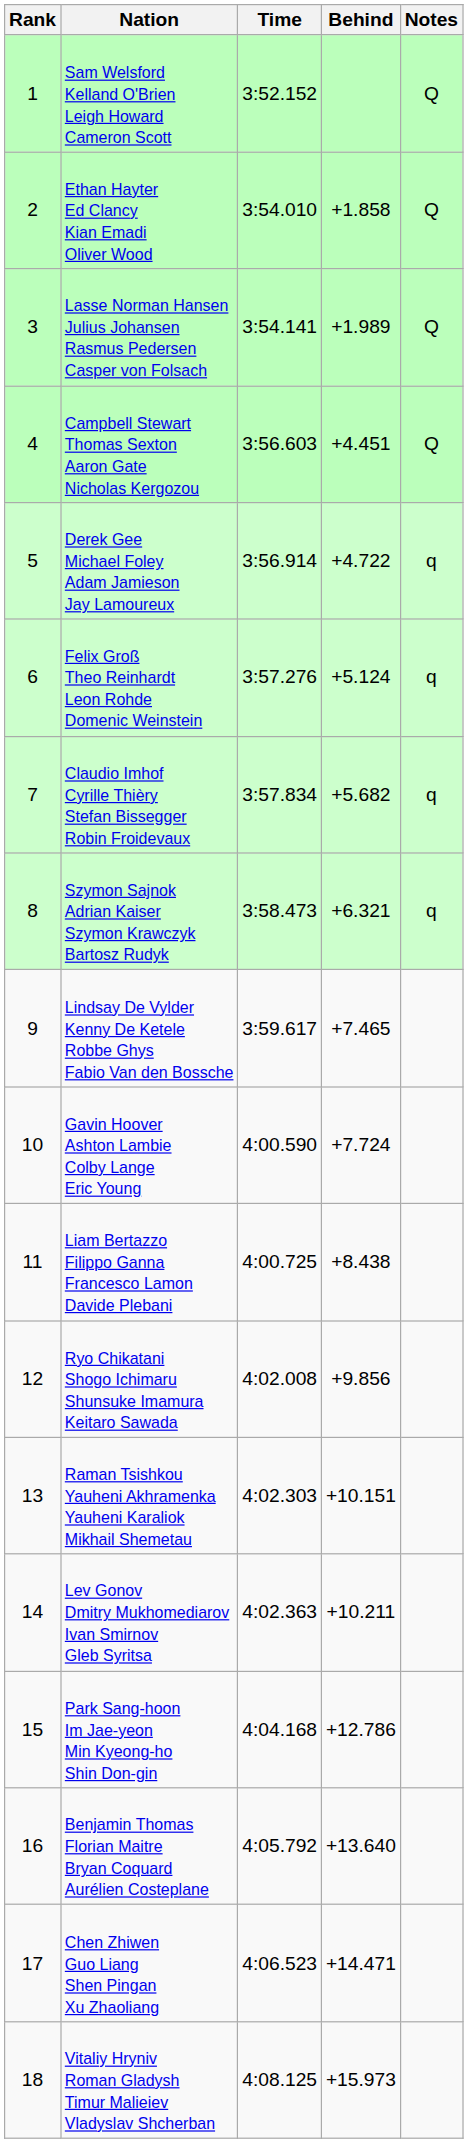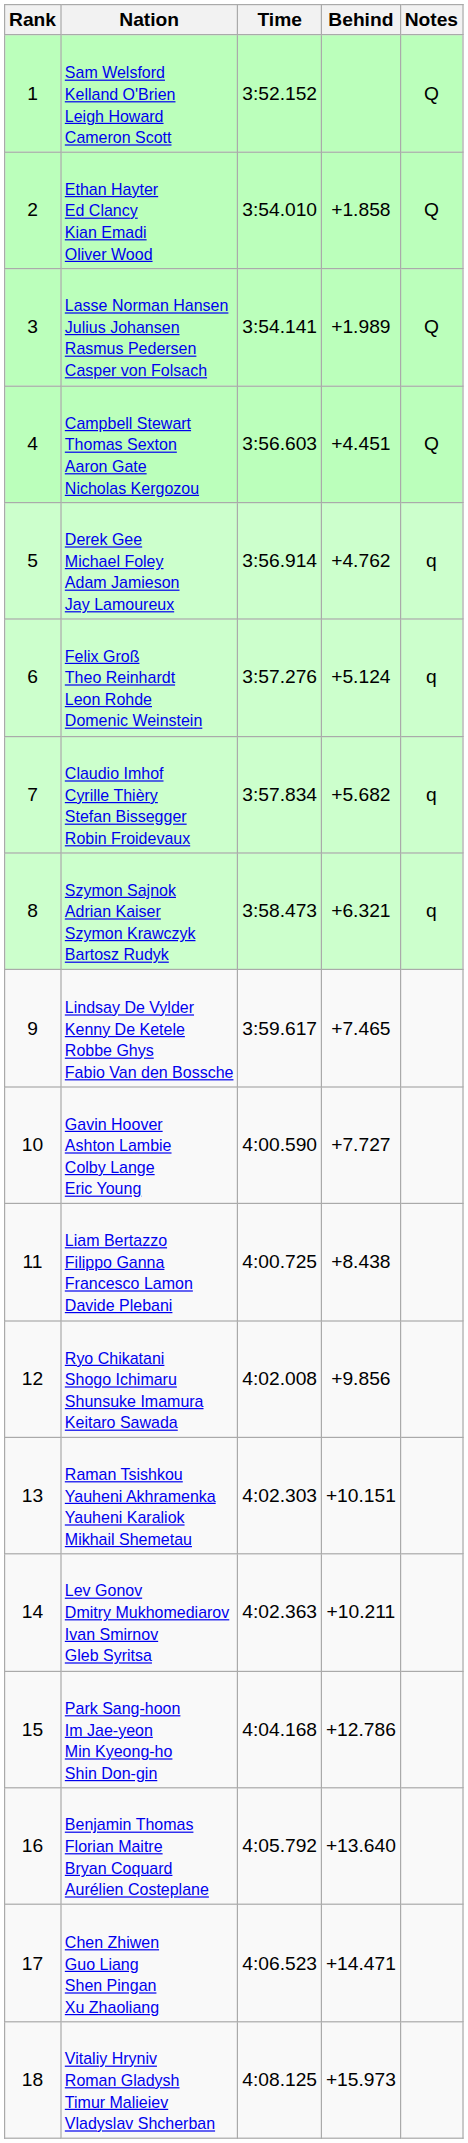 <table class="wikitable sortable" style="text-align:center">
 <tr>
 <th>Rank</th>
 <th>Nation</th>
 <th>Time</th>
 <th>Behind</th>
 <th>Notes</th>
 </tr>
 <tr bgcolor=bbffbb>
 <td>1</td>
 <td align=left><br><small><a href='#'>Sam Welsford</a><br><a href='#'>Kelland O'Brien</a><br><a href='#'>Leigh Howard</a><br><a href='#'>Cameron Scott</a></small></td>
 <td>3:52.152</td>
 <td></td>
 <td>Q</td>
 </tr>
 <tr bgcolor=bbffbb>
 <td>2</td>
 <td align=left><br><small><a href='#'>Ethan Hayter</a><br><a href='#'>Ed Clancy</a><br><a href='#'>Kian Emadi</a><br><a href='#'>Oliver Wood</a> </small></td>
 <td>3:54.010</td>
 <td>+1.858</td>
 <td>Q</td>
 </tr>
 <tr bgcolor=bbffbb>
 <td>3</td>
 <td align=left><br><small><a href='#'>Lasse Norman Hansen</a><br><a href='#'>Julius Johansen</a><br><a href='#'>Rasmus Pedersen</a><br><a href='#'>Casper von Folsach</a></small></td>
 <td>3:54.141</td>
 <td>+1.989</td>
 <td>Q</td>
 </tr>
 <tr bgcolor=bbffbb>
 <td>4</td>
 <td align=left><br><small><a href='#'>Campbell Stewart</a><br><a href='#'>Thomas Sexton</a><br><a href='#'>Aaron Gate</a><br><a href='#'>Nicholas Kergozou</a></small></td>
 <td>3:56.603</td>
 <td>+4.451</td>
 <td>Q</td>
 </tr>
 <tr bgcolor=ccffcc>
 <td>5</td>
 <td align=left><br><small><a href='#'>Derek Gee</a><br><a href='#'>Michael Foley</a><br><a href='#'>Adam Jamieson</a><br><a href='#'>Jay Lamoureux</a></small></td>
 <td>3:56.914</td>
-<td>+4.722</td>
+<td>+4.762</td>
 <td>q</td>
 </tr>
 <tr bgcolor=ccffcc>
 <td>6</td>
 <td align=left><br><small><a href='#'>Felix Groß</a><br><a href='#'>Theo Reinhardt</a><br><a href='#'>Leon Rohde</a><br><a href='#'>Domenic Weinstein</a></small></td>
 <td>3:57.276</td>
 <td>+5.124</td>
 <td>q</td>
 </tr>
 <tr bgcolor=ccffcc>
 <td>7</td>
 <td align=left><br><small><a href='#'>Claudio Imhof</a><br><a href='#'>Cyrille Thièry</a><br><a href='#'>Stefan Bissegger</a><br><a href='#'>Robin Froidevaux</a> </small></td>
 <td>3:57.834</td>
 <td>+5.682</td>
 <td>q</td>
 </tr>
 <tr bgcolor=ccffcc>
 <td>8</td>
 <td align=left><br><small><a href='#'>Szymon Sajnok</a><br><a href='#'>Adrian Kaiser</a><br><a href='#'>Szymon Krawczyk</a><br><a href='#'>Bartosz Rudyk</a></small></td>
 <td>3:58.473</td>
 <td>+6.321</td>
 <td>q</td>
 </tr>
 <tr>
 <td>9</td>
 <td align=left><br><small><a href='#'>Lindsay De Vylder</a><br><a href='#'>Kenny De Ketele</a><br><a href='#'>Robbe Ghys</a><br><a href='#'>Fabio Van den Bossche</a> </small></td>
 <td>3:59.617</td>
 <td>+7.465</td>
 <td></td>
 </tr>
 <tr>
 <td>10</td>
 <td align=left><br><small><a href='#'>Gavin Hoover</a><br><a href='#'>Ashton Lambie</a><br><a href='#'>Colby Lange</a><br><a href='#'>Eric Young</a> </small></td>
 <td>4:00.590</td>
-<td>+7.724</td>
+<td>+7.727</td>
 <td></td>
 </tr>
 <tr>
 <td>11</td>
 <td align=left><br><small><a href='#'>Liam Bertazzo</a><br><a href='#'>Filippo Ganna</a><br><a href='#'>Francesco Lamon</a><br><a href='#'>Davide Plebani</a></small></td>
 <td>4:00.725</td>
 <td>+8.438</td>
 <td></td>
 </tr>
 <tr>
 <td>12</td>
 <td align=left><br><small><a href='#'>Ryo Chikatani</a><br><a href='#'>Shogo Ichimaru</a><br><a href='#'>Shunsuke Imamura</a><br><a href='#'>Keitaro Sawada</a> </small></td>
 <td>4:02.008</td>
 <td>+9.856</td>
 <td></td>
 </tr>
 <tr>
 <td>13</td>
 <td align=left><br><small><a href='#'>Raman Tsishkou</a><br><a href='#'>Yauheni Akhramenka</a><br><a href='#'>Yauheni Karaliok</a><br><a href='#'>Mikhail Shemetau</a> </small></td>
 <td>4:02.303</td>
 <td>+10.151</td>
 <td></td>
 </tr>
 <tr>
 <td>14</td>
 <td align=left><br><small><a href='#'>Lev Gonov</a><br><a href='#'>Dmitry Mukhomediarov</a><br><a href='#'>Ivan Smirnov</a><br><a href='#'>Gleb Syritsa</a></small></td>
 <td>4:02.363</td>
 <td>+10.211</td>
 <td></td>
 </tr>
 <tr>
 <td>15</td>
 <td align=left><br><small><a href='#'>Park Sang-hoon</a><br><a href='#'>Im Jae-yeon</a><br><a href='#'>Min Kyeong-ho</a><br><a href='#'>Shin Don-gin</a></small></td>
 <td>4:04.168</td>
 <td>+12.786</td>
 <td></td>
 </tr>
 <tr>
 <td>16</td>
 <td align=left><br><small><a href='#'>Benjamin Thomas</a><br><a href='#'>Florian Maitre</a><br><a href='#'>Bryan Coquard</a><br><a href='#'>Aurélien Costeplane</a></small></td>
 <td>4:05.792</td>
 <td>+13.640</td>
 <td></td>
 </tr>
 <tr>
 <td>17</td>
 <td align=left><br><small><a href='#'>Chen Zhiwen</a> <br><a href='#'>Guo Liang</a><br><a href='#'>Shen Pingan</a><br><a href='#'>Xu Zhaoliang</a></small></td>
 <td>4:06.523</td>
 <td>+14.471</td>
 <td></td>
 </tr>
 <tr>
 <td>18</td>
 <td align=left><br><small><a href='#'>Vitaliy Hryniv</a><br><a href='#'>Roman Gladysh</a><br><a href='#'>Timur Malieiev</a><br><a href='#'>Vladyslav Shcherban</a> </small></td>
 <td>4:08.125</td>
 <td>+15.973</td>
 <td></td>
 </tr>
 </table>
